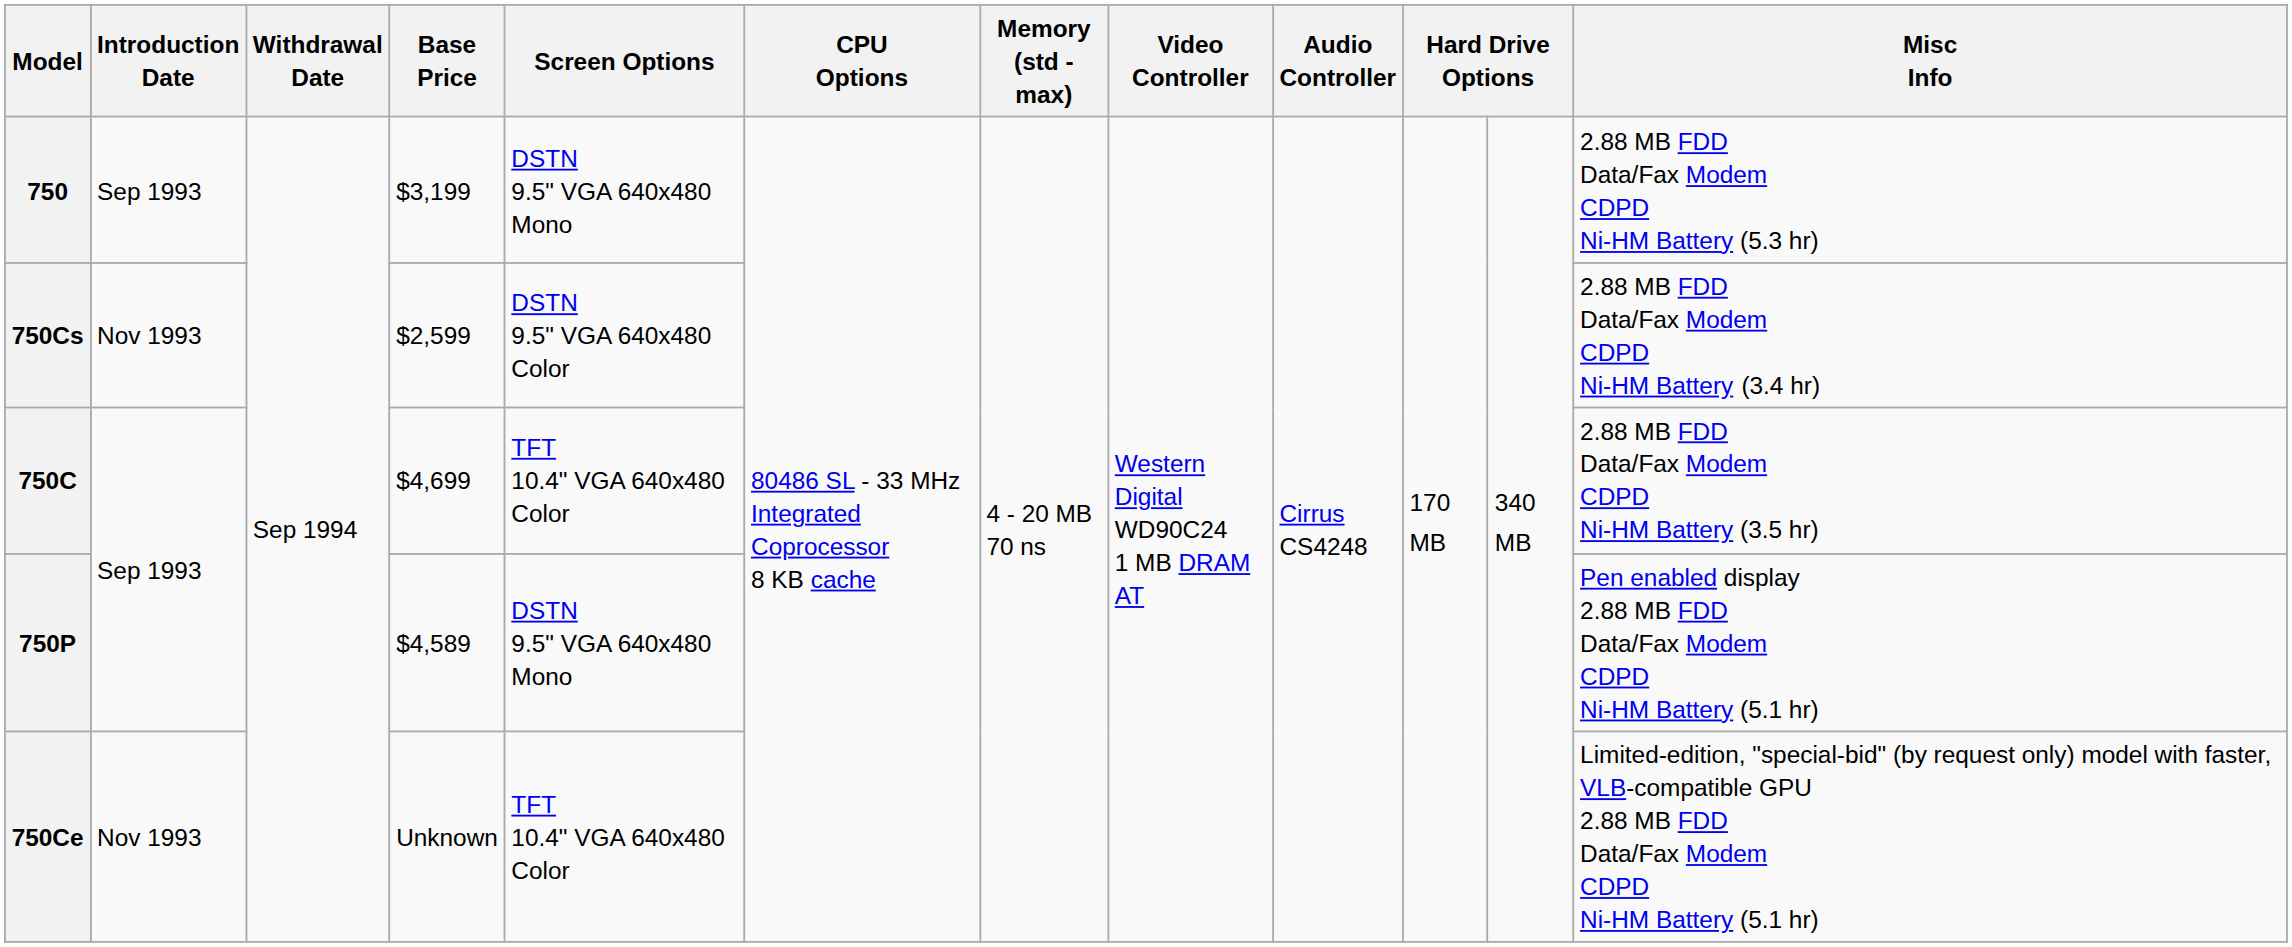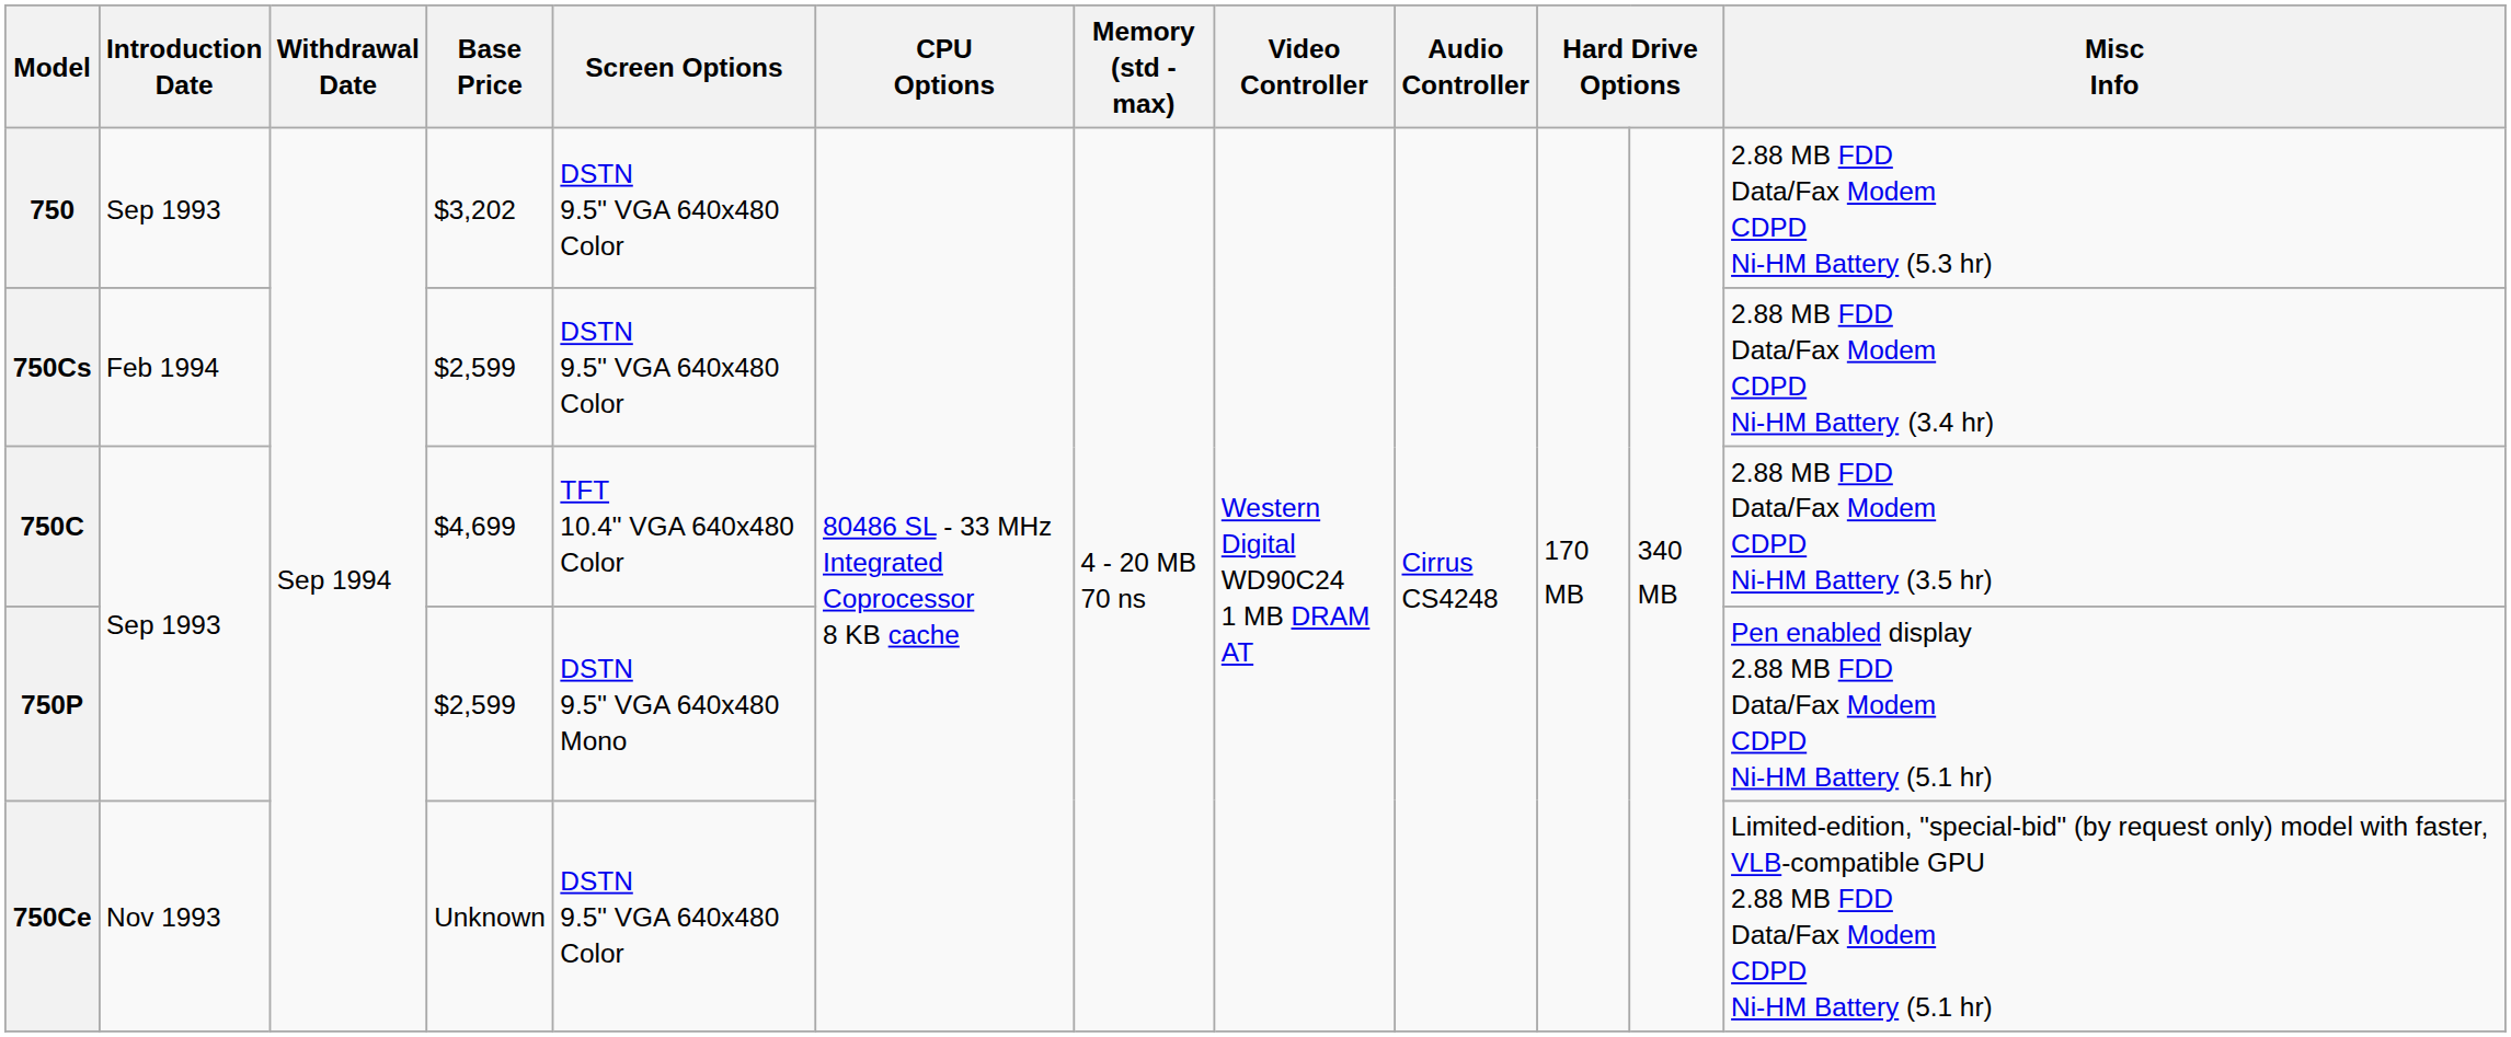 <table class="wikitable mw-collapsible">
 <tr>
 <th><small>Model</small></th>
 <th><small>Introduction</small><br><small>Date</small></th>
 <th><small>Withdrawal</small><br><small>Date</small></th>
 <th><small>Base</small><br><small>Price</small></th>
 <th><small>Screen Options</small></th>
 <th><small>CPU</small><br><small>Options</small></th>
 <th><small>Memory</small><br><small>(std - max)</small></th>
 <th><small>Video</small><br><small>Controller</small></th>
 <th><small>Audio</small><br><small>Controller</small></th>
 <th colspan="2"><small>Hard Drive</small><br><small>Options</small></th>
 <th><small>Misc</small><br><small>Info</small></th>
 </tr>
 <tr>
 <th><small>750</small></th>
 <td><small>Sep 1993</small></td>
 <td rowspan="5"><small>Sep 1994</small></td>
-<td><small>$3,199</small></td>
-<td><small><a href='#'>DSTN</a></small><br><small>9.5" VGA 640x480 Mono</small></td>
+<td><small>$3,202</small></td>
+<td><small><a href='#'>DSTN</a></small><br><small>9.5" VGA 640x480 Color</small></td>
 <td rowspan="5"><small><a href='#'>80486 SL</a> - 33 MHz</small><br><small><a href='#'>Integrated Coprocessor</a></small><br><small>8 KB <a href='#'>cache</a></small></td>
 <td rowspan="5"><small>4 - 20 MB</small><br><small>70 ns</small></td>
 <td rowspan="5"><small><a href='#'>Western Digital</a></small><br><small>WD90C24</small><br><small>1 MB <a href='#'>DRAM</a></small><br><a href='#'><small>AT</small></a></td>
 <td rowspan="5"><small><a href='#'>Cirrus</a></small><br><small>CS4248</small></td>
 <td rowspan="5"><sup>170 MB</sup></td>
 <td rowspan="5"><sup>340 MB</sup></td>
 <td><small>2.88 MB <a href='#'>FDD</a></small><br><small>Data/Fax <a href='#'>Modem</a></small><br><a href='#'><small>CDPD</small></a><br><small><a href='#'>Ni-HM Battery</a> (5.3 hr)</small></td>
 </tr>
 <tr>
 <th><small>750Cs</small></th>
-<td><small>Nov 1993</small></td>
+<td><small>Feb 1994</small></td>
 <td><small>$2,599</small></td>
 <td><small><a href='#'>DSTN</a></small><br><small>9.5" VGA 640x480 Color</small></td>
 <td><small>2.88 MB <a href='#'>FDD</a></small><br><small>Data/Fax <a href='#'>Modem</a></small><br><a href='#'><small>CDPD</small></a><br><a href='#'><small>Ni-HM Battery</small></a> <small>(3.4 hr)</small></td>
 </tr>
 <tr>
 <th><small>750C</small></th>
 <td rowspan="2"><small>Sep 1993</small></td>
 <td><small>$4,699</small></td>
 <td><a href='#'><small>TFT</small></a><br><small>10.4" VGA 640x480 Color</small></td>
 <td><small>2.88 MB <a href='#'>FDD</a></small><br><small>Data/Fax <a href='#'>Modem</a></small><br><a href='#'><small>CDPD</small></a><br><small><a href='#'>Ni-HM Battery</a> (3.5 hr)</small></td>
 </tr>
 <tr>
 <th><small>750P</small></th>
-<td><small>$4,589</small></td>
+<td><small>$2,599</small></td>
 <td><small><a href='#'>DSTN</a></small><br><small>9.5" VGA 640x480 Mono</small></td>
 <td><small><a href='#'>Pen enabled</a> display</small><br><small>2.88 MB <a href='#'>FDD</a></small><br><small>Data/Fax <a href='#'>Modem</a></small><br><a href='#'><small>CDPD</small></a><br><small><a href='#'>Ni-HM Battery</a> (5.1 hr)</small></td>
 </tr>
 <tr>
 <th><small>750Ce</small></th>
 <td><small>Nov 1993</small></td>
 <td><small>Unknown</small></td>
-<td><a href='#'><small>TFT</small></a><br><small>10.4" VGA 640x480 Color</small></td>
+<td><small><a href='#'>DSTN</a></small><br><small>9.5" VGA 640x480 Color</small></td>
 <td><small>Limited-edition, "special-bid" (by request only) model with faster, <a href='#'>VLB</a>-compatible GPU</small><br><small>2.88 MB <a href='#'>FDD</a></small><br><small>Data/Fax <a href='#'>Modem</a></small><br><a href='#'><small>CDPD</small></a><br><small><a href='#'>Ni-HM Battery</a> (5.1 hr)</small></td>
 </tr>
 </table>
